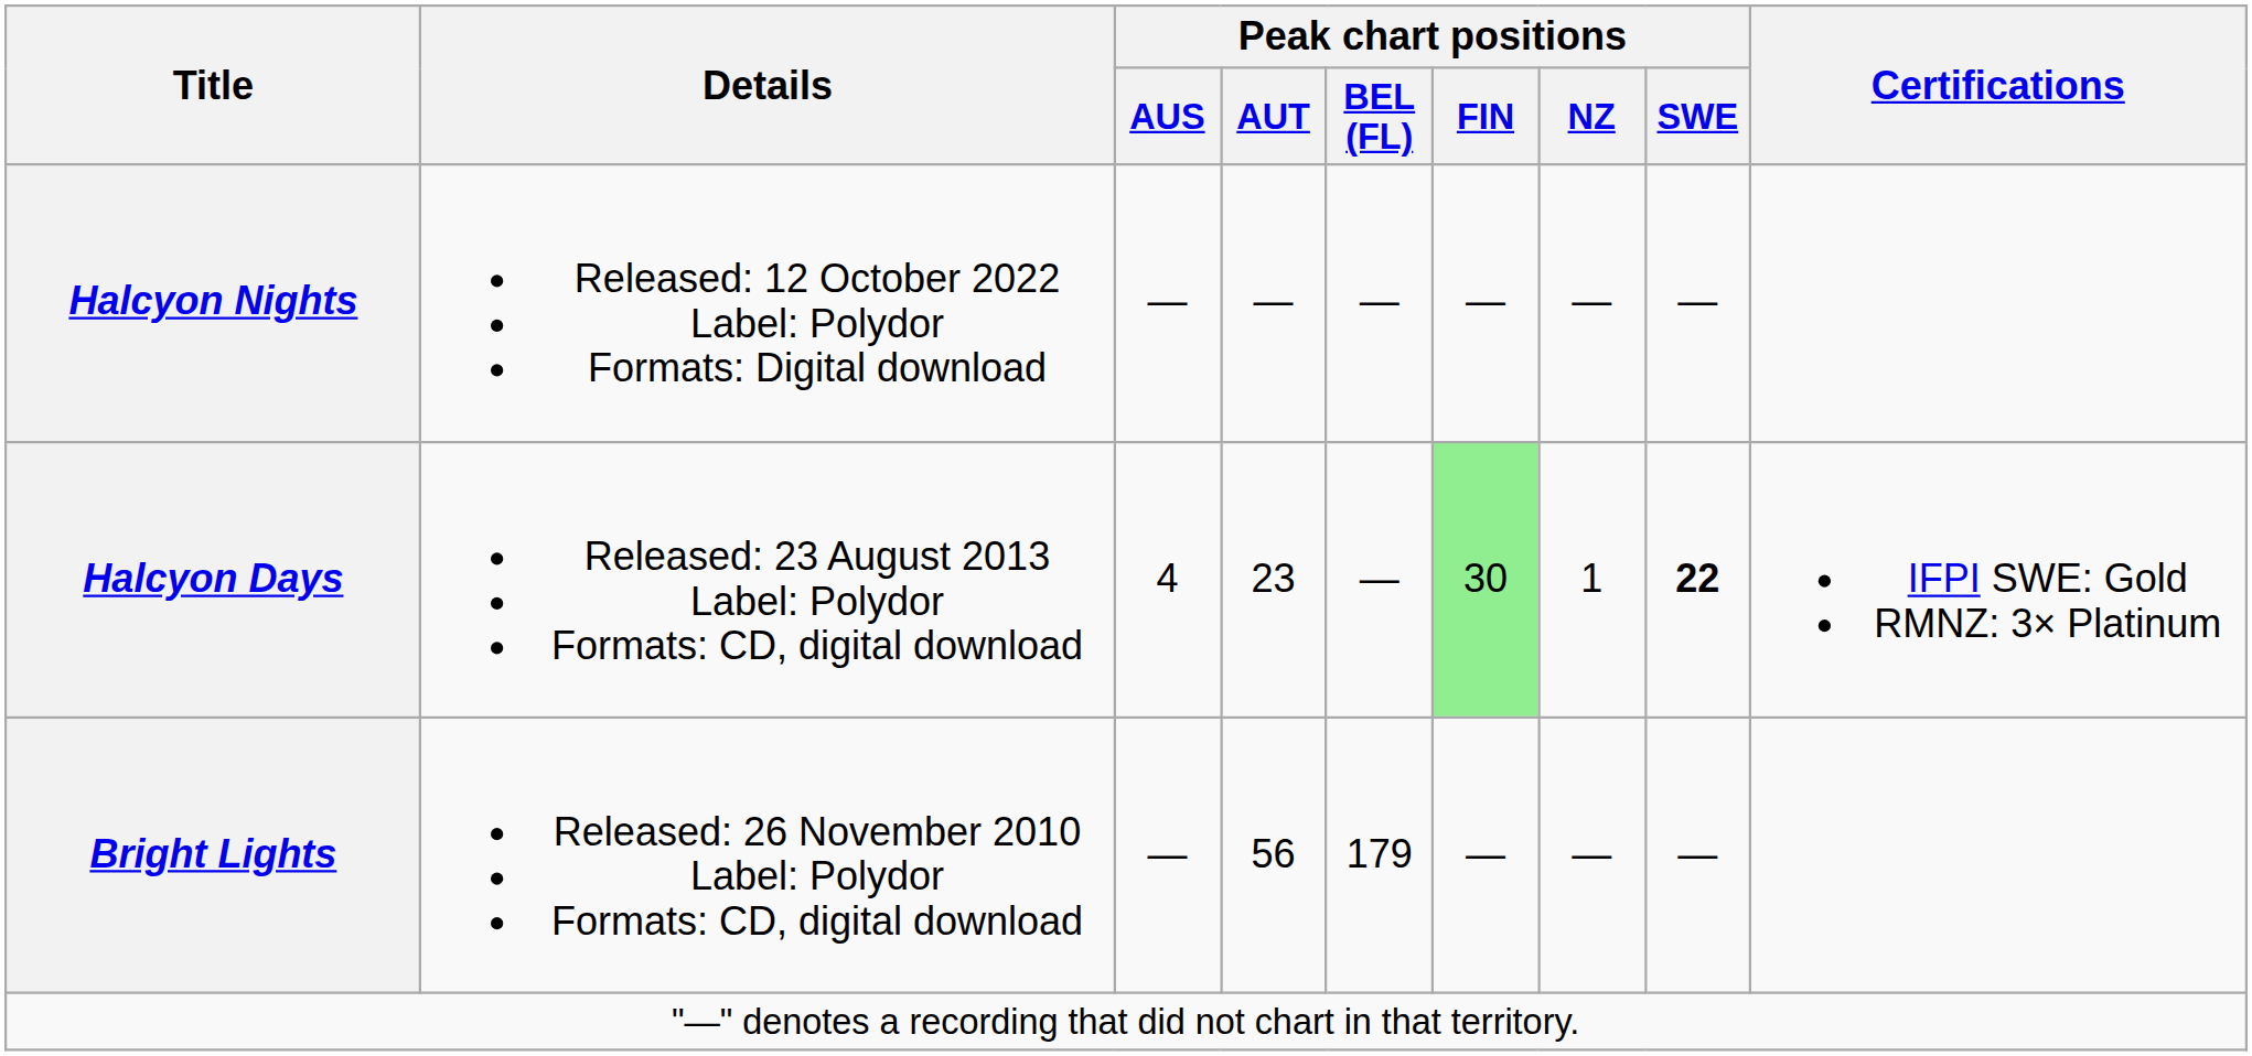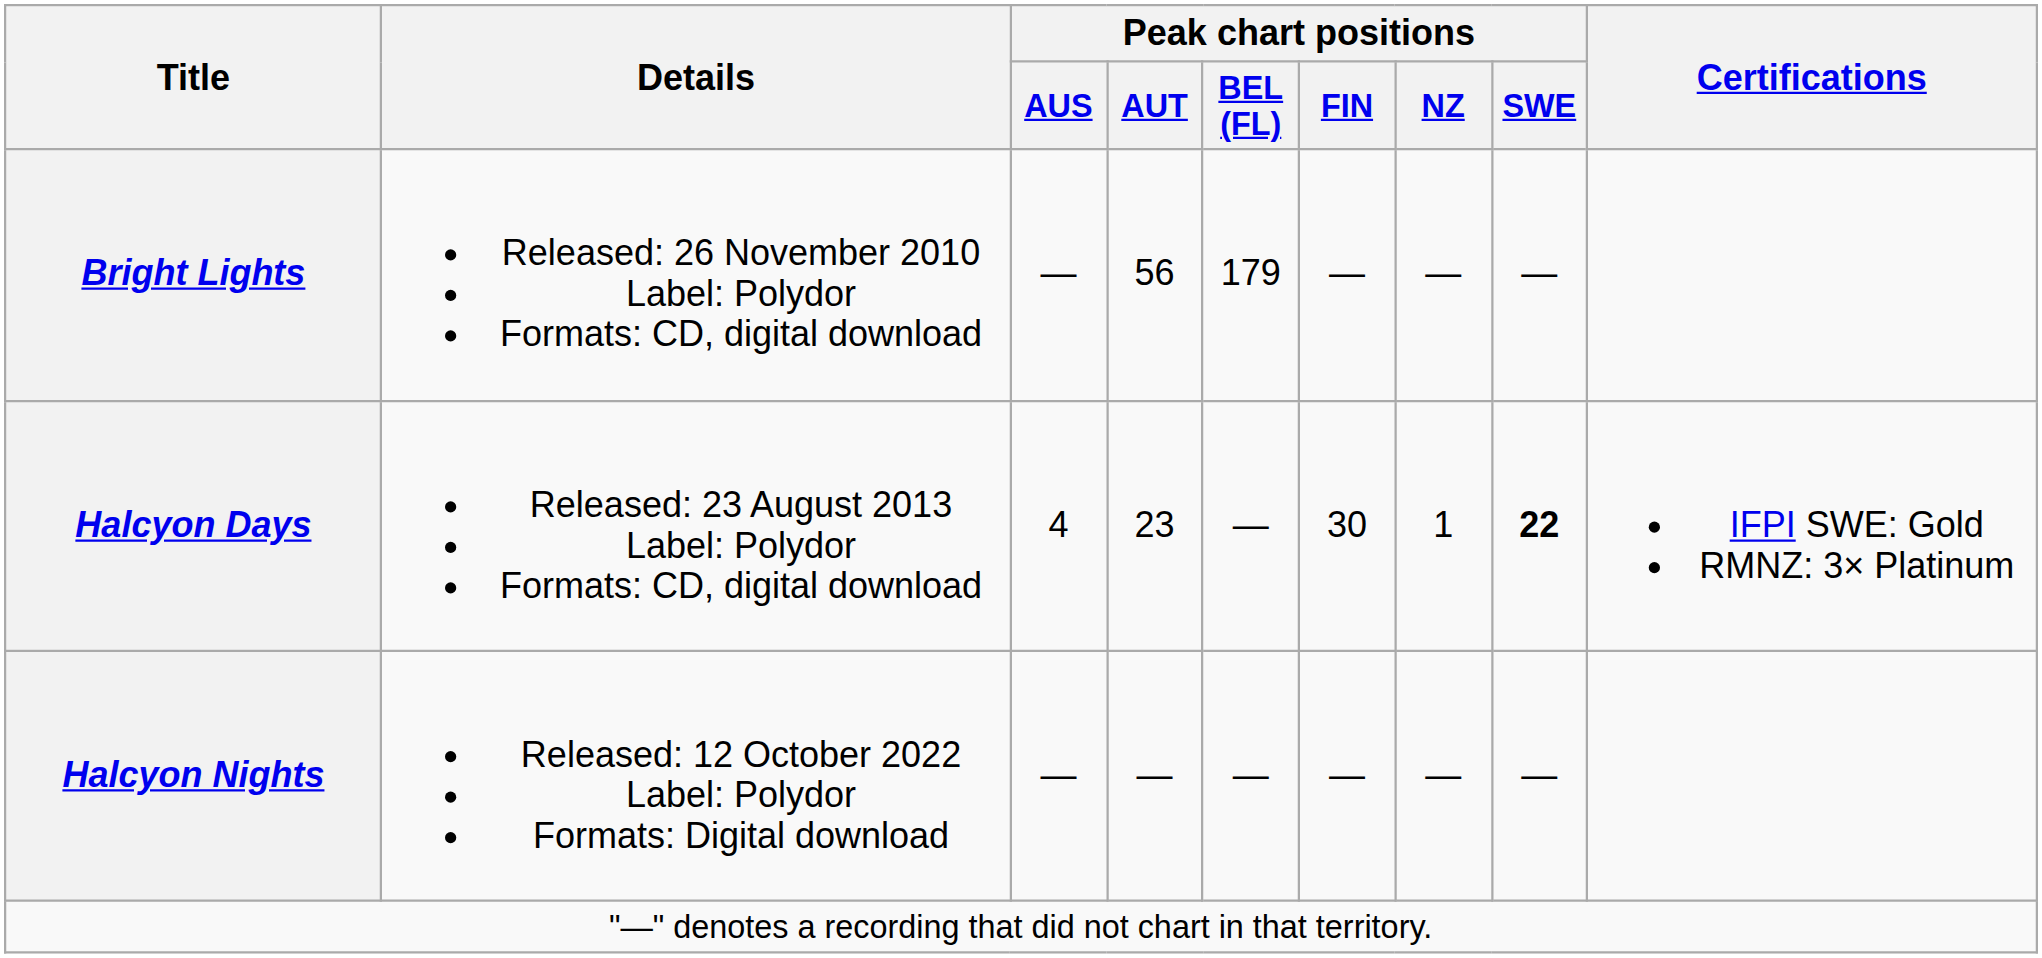 <table class="wikitable plainrowheaders" style="text-align:center;">
 <tr>
 <th scope="col" rowspan="2" style="width:10em;">Title</th>
 <th scope="col" rowspan="2" style="width:17em;">Details</th>
 <th scope="col" colspan="6">Peak chart positions</th>
 <th scope="col" rowspan="2" style="width:12em;"><a href='#'>Certifications</a></th>
 </tr>
 <tr>
 <th scope="col" style="width:2.5em;font-size:90%;"><a href='#'>AUS</a><br></th>
 <th scope="col" style="width:2.5em;font-size:90%;"><a href='#'>AUT</a><br></th>
 <th scope="col" style="width:2.5em;font-size:90%;"><a href='#'>BEL<br>(FL)</a><br></th>
 <th scope="col" style="width:2.5em;font-size:90%;"><a href='#'>FIN</a><br></th>
 <th scope="col" style="width:2.5em;font-size:90%;"><a href='#'>NZ</a><br></th>
 <th scope="col" style="width:2.5em;font-size:90%;"><a href='#'>SWE</a><br></th>
 </tr>
 <tr>
+<th scope="row"><em><a href='#'>Bright Lights</a></em></th>
+<td><br><ul><li>Released: 26 November 2010</li><li>Label: Polydor</li><li>Formats: CD, digital download</li></ul></td>
+<td>—</td>
+<td>56</td>
+<td>179</td>
+<td>—</td>
+<td>—</td>
+<td>—</td>
+<td></td>
+</tr>
+<tr>
+<th scope="row"><em><a href='#'>Halcyon Days</a></em></th>
+<td><br><ul><li>Released: 23 August 2013</li><li>Label: Polydor</li><li>Formats: CD, digital download</li></ul></td>
+<td>4</td>
+<td>23</td>
+<td>—</td>
+<td>30</td>
+<td>1</td>
+<td><strong>22</strong></td>
+<td><br><ul><li><a href='#'>IFPI</a> SWE: Gold</li><li>RMNZ: 3× Platinum</li></ul></td>
+</tr>
+<tr>
 <th scope="row"><em><a href='#'>Halcyon Nights</a></em></th>
 <td><br><ul><li>Released: 12 October 2022</li><li>Label: Polydor</li><li>Formats: Digital download</li></ul></td>
 <td>—</td>
 <td>—</td>
 <td>—</td>
 <td>—</td>
 <td>—</td>
 <td>—</td>
 <td></td>
 </tr>
 <tr>
-<th scope="row"><em><a href='#'>Halcyon Days</a></em></th>
-<td><br><ul><li>Released: 23 August 2013</li><li>Label: Polydor</li><li>Formats: CD, digital download</li></ul></td>
-<td>4</td>
-<td>23</td>
-<td>—</td>
-<td style="background: lightgreen;">30</td>
-<td>1</td>
-<td><strong>22</strong></td>
-<td><br><ul><li><a href='#'>IFPI</a> SWE: Gold</li><li>RMNZ: 3× Platinum</li></ul></td>
-</tr>
-<tr>
-<th scope="row"><em><a href='#'>Bright Lights</a></em></th>
-<td><br><ul><li>Released: 26 November 2010</li><li>Label: Polydor</li><li>Formats: CD, digital download</li></ul></td>
-<td>—</td>
-<td>56</td>
-<td>179</td>
-<td>—</td>
-<td>—</td>
-<td>—</td>
-<td></td>
-</tr>
-<tr>
 <td colspan="9" style="font-size:90%">"—" denotes a recording that did not chart in that territory.</td>
 </tr>
 </table>
